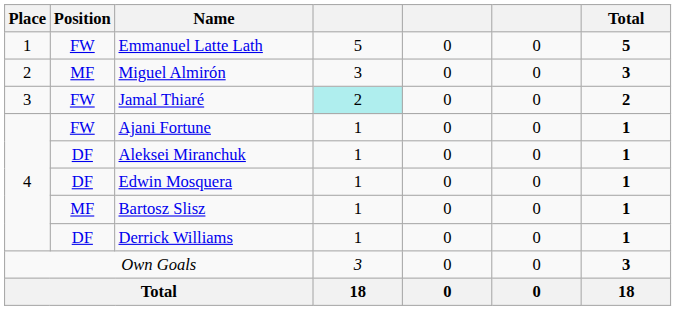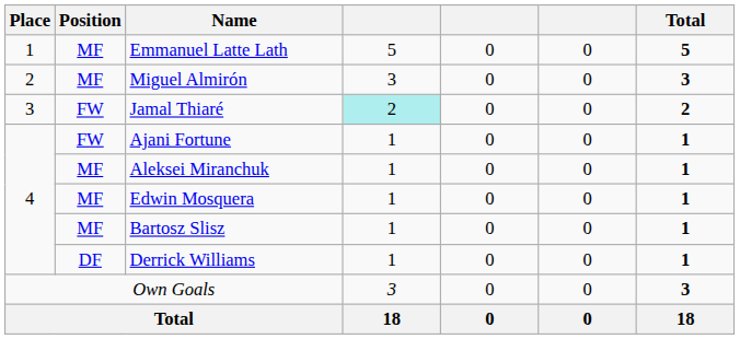 <table class="wikitable" style="font-size: 95%; text-align: center">
 <tr>
 <th width=30>Place</th>
 <th width=30>Position</th>
 <th width=175>Name</th>
 <th width=75></th>
 <th width=75></th>
 <th width=75></th>
 <th width=75><strong>Total</strong></th>
 </tr>
 <tr>
 <td>1</td>
-<td><a href='#'>FW</a></td>
+<td><a href='#'>MF</a></td>
 <td align=left> <a href='#'>Emmanuel Latte Lath</a></td>
 <td>5</td>
 <td>0</td>
 <td>0</td>
 <td><strong>5</strong></td>
 </tr>
 <tr>
 <td>2</td>
 <td><a href='#'>MF</a></td>
 <td align=left> <a href='#'>Miguel Almirón</a></td>
 <td>3</td>
 <td>0</td>
 <td>0</td>
 <td><strong>3</strong></td>
 </tr>
 <tr>
 <td>3</td>
 <td><a href='#'>FW</a></td>
 <td align=left> <a href='#'>Jamal Thiaré</a></td>
 <td style="background: paleturquoise;">2</td>
 <td>0</td>
 <td>0</td>
 <td><strong>2</strong></td>
 </tr>
 <tr>
 <td rowspan=5>4</td>
 <td><a href='#'>FW</a></td>
 <td align=left> <a href='#'>Ajani Fortune</a></td>
 <td>1</td>
 <td>0</td>
 <td>0</td>
 <td><strong>1</strong></td>
 </tr>
 <tr>
-<td><a href='#'>DF</a></td>
+<td><a href='#'>MF</a></td>
 <td align=left> <a href='#'>Aleksei Miranchuk</a></td>
 <td>1</td>
 <td>0</td>
 <td>0</td>
 <td><strong>1</strong></td>
 </tr>
 <tr>
-<td><a href='#'>DF</a></td>
+<td><a href='#'>MF</a></td>
 <td align=left> <a href='#'>Edwin Mosquera</a></td>
 <td>1</td>
 <td>0</td>
 <td>0</td>
 <td><strong>1</strong></td>
 </tr>
 <tr>
 <td><a href='#'>MF</a></td>
 <td align=left> <a href='#'>Bartosz Slisz</a></td>
 <td>1</td>
 <td>0</td>
 <td>0</td>
 <td><strong>1</strong></td>
 </tr>
 <tr>
 <td><a href='#'>DF</a></td>
 <td align=left> <a href='#'>Derrick Williams</a></td>
 <td>1</td>
 <td>0</td>
 <td>0</td>
 <td><strong>1</strong></td>
 </tr>
 <tr>
 <td colspan="3"><em>Own Goals</em></td>
 <td><em>3</em></td>
 <td>0</td>
 <td>0</td>
 <td><strong>3</strong></td>
 </tr>
 <tr>
 <th colspan="3">Total</th>
 <th>18</th>
 <th>0</th>
 <th>0</th>
 <th>18</th>
 </tr>
 </table>
